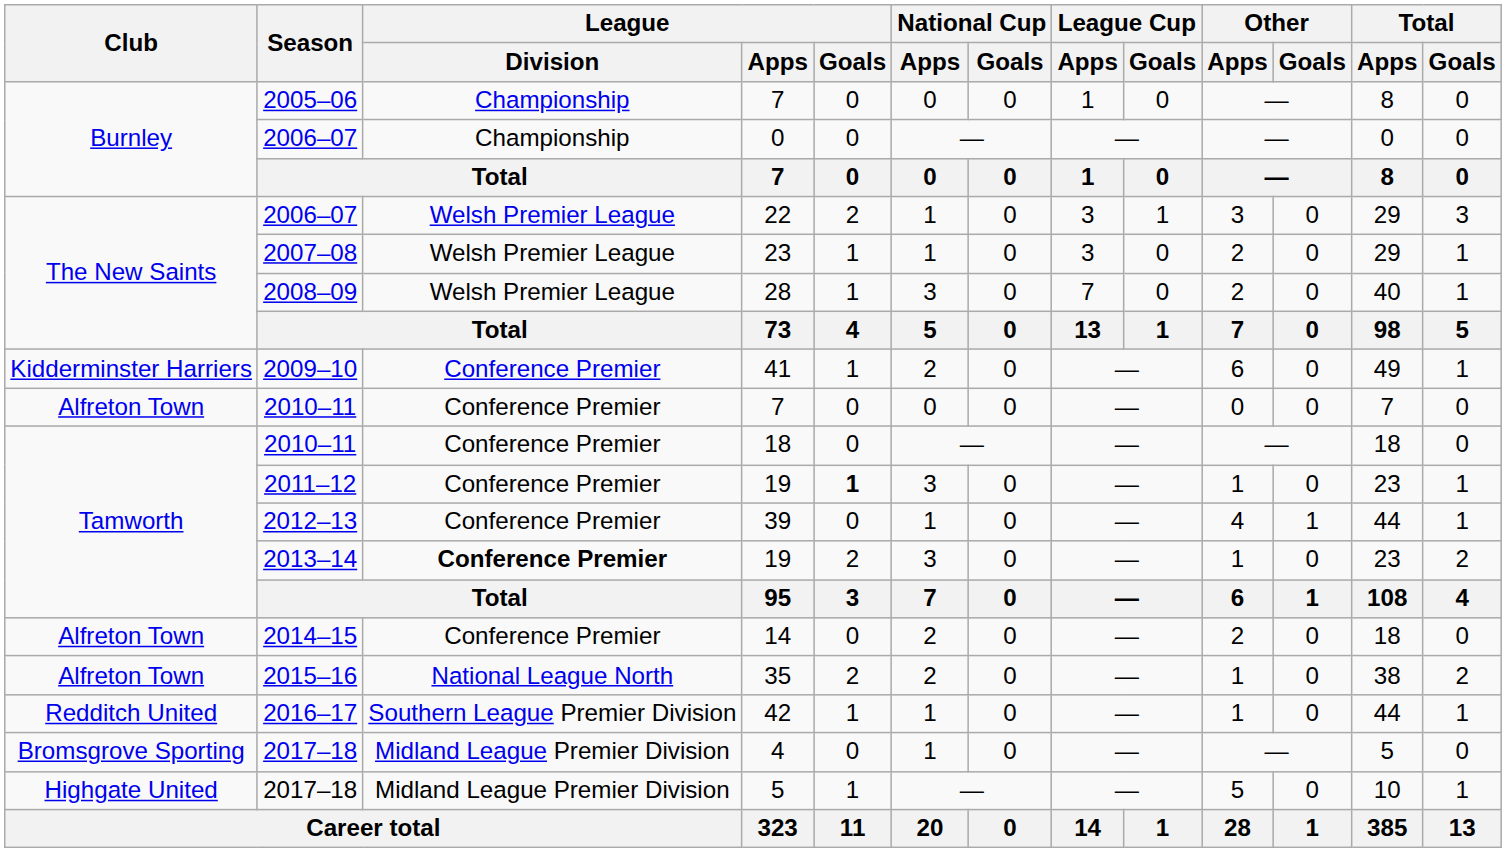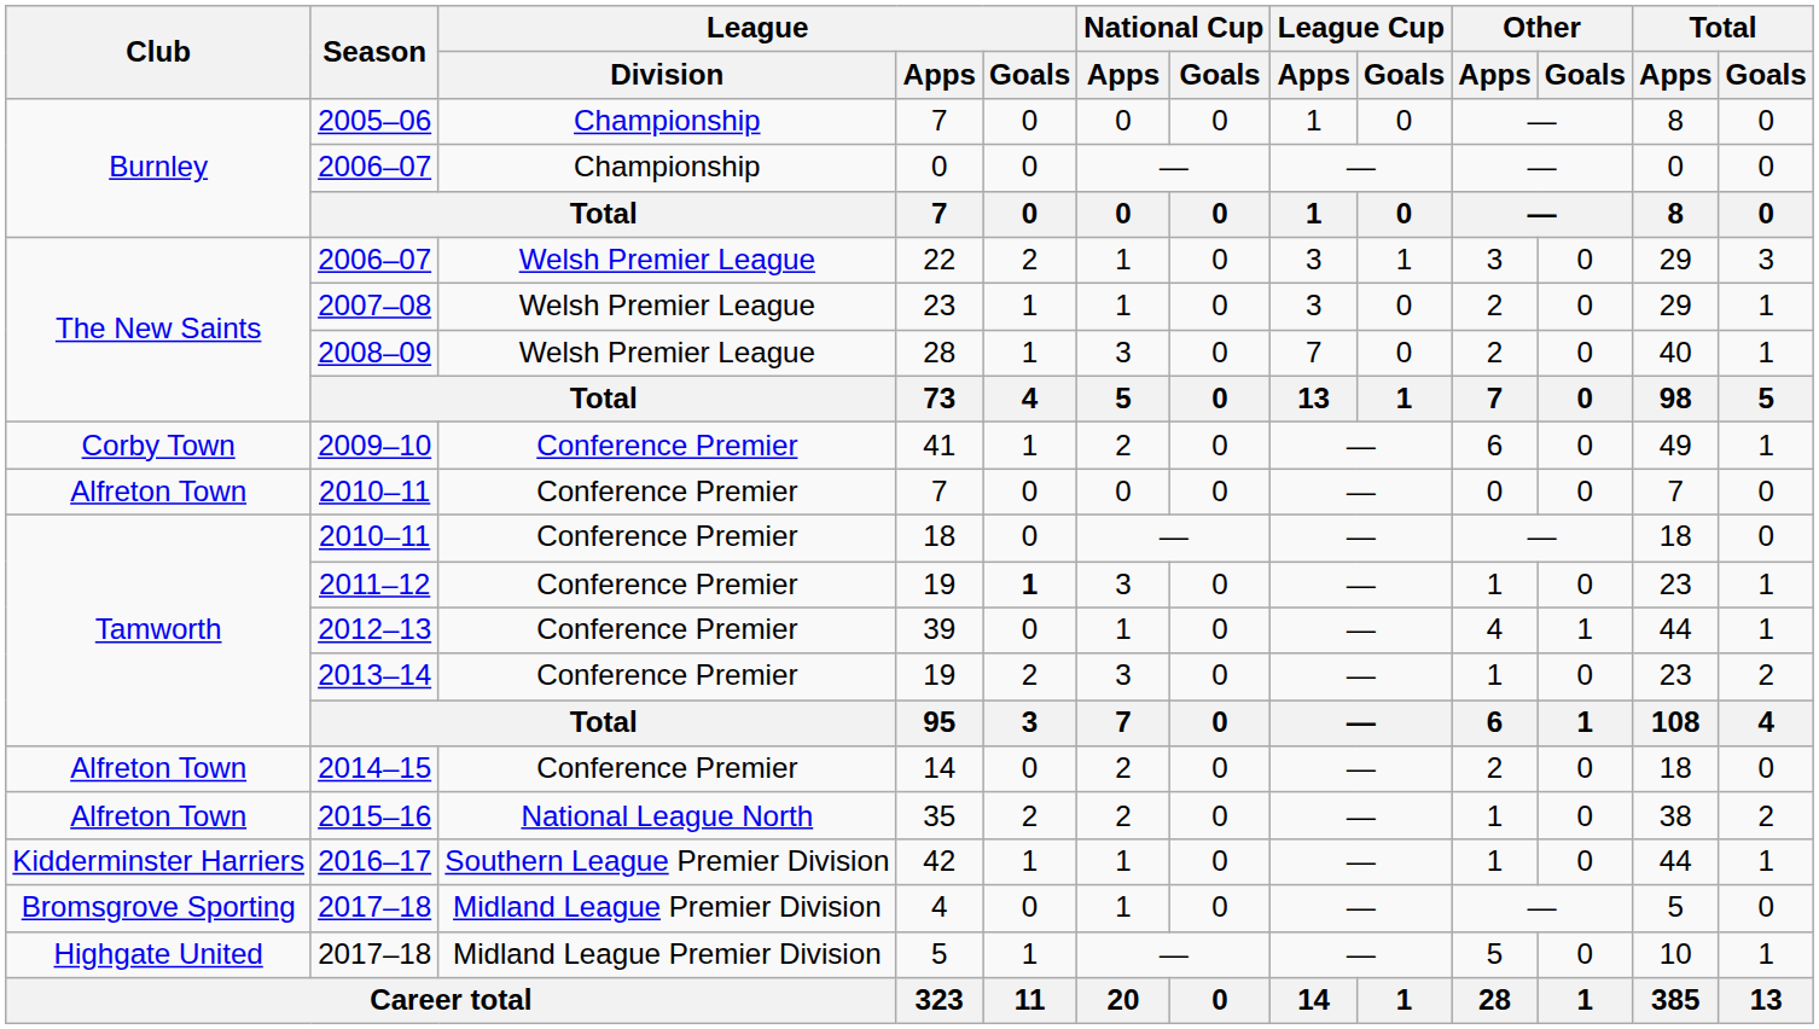 <table class=wikitable style=text-align:center>
 <tr>
 <th rowspan=2>Club</th>
 <th rowspan=2>Season</th>
 <th colspan=3>League</th>
 <th colspan=2>National Cup</th>
 <th colspan=2>League Cup</th>
 <th colspan=2>Other</th>
 <th colspan=2>Total</th>
 </tr>
 <tr>
 <th>Division</th>
 <th>Apps</th>
 <th>Goals</th>
 <th>Apps</th>
 <th>Goals</th>
 <th>Apps</th>
 <th>Goals</th>
 <th>Apps</th>
 <th>Goals</th>
 <th>Apps</th>
 <th>Goals</th>
 </tr>
 <tr>
 <td rowspan=3><a href='#'>Burnley</a></td>
 <td><a href='#'>2005–06</a></td>
 <td><a href='#'>Championship</a></td>
 <td>7</td>
 <td>0</td>
 <td>0</td>
 <td>0</td>
 <td>1</td>
 <td>0</td>
 <td colspan=2>—</td>
 <td>8</td>
 <td>0</td>
 </tr>
 <tr>
 <td><a href='#'>2006–07</a></td>
 <td>Championship</td>
 <td>0</td>
 <td>0</td>
 <td colspan=2>—</td>
 <td colspan=2>—</td>
 <td colspan=2>—</td>
 <td>0</td>
 <td>0</td>
 </tr>
 <tr>
 <th colspan=2>Total</th>
 <th>7</th>
 <th>0</th>
 <th>0</th>
 <th>0</th>
 <th>1</th>
 <th>0</th>
 <th colspan=2>—</th>
 <th>8</th>
 <th>0</th>
 </tr>
 <tr>
 <td rowspan=4><a href='#'>The New Saints</a></td>
 <td><a href='#'>2006–07</a></td>
 <td><a href='#'>Welsh Premier League</a></td>
 <td>22</td>
 <td>2</td>
 <td>1</td>
 <td>0</td>
 <td>3</td>
 <td>1</td>
 <td>3</td>
 <td>0</td>
 <td>29</td>
 <td>3</td>
 </tr>
 <tr>
 <td><a href='#'>2007–08</a></td>
 <td>Welsh Premier League</td>
 <td>23</td>
 <td>1</td>
 <td>1</td>
 <td>0</td>
 <td>3</td>
 <td>0</td>
 <td>2</td>
 <td>0</td>
 <td>29</td>
 <td>1</td>
 </tr>
 <tr>
 <td><a href='#'>2008–09</a></td>
 <td>Welsh Premier League</td>
 <td>28</td>
 <td>1</td>
 <td>3</td>
 <td>0</td>
 <td>7</td>
 <td>0</td>
 <td>2</td>
 <td>0</td>
 <td>40</td>
 <td>1</td>
 </tr>
 <tr>
 <th colspan=2>Total</th>
 <th>73</th>
 <th>4</th>
 <th>5</th>
 <th>0</th>
 <th>13</th>
 <th>1</th>
 <th>7</th>
 <th>0</th>
 <th>98</th>
 <th>5</th>
 </tr>
 <tr>
-<td><a href='#'>Kidderminster Harriers</a></td>
+<td><a href='#'>Corby Town</a></td>
 <td><a href='#'>2009–10</a></td>
 <td><a href='#'>Conference Premier</a></td>
 <td>41</td>
 <td>1</td>
 <td>2</td>
 <td>0</td>
 <td colspan=2>—</td>
 <td>6</td>
 <td>0</td>
 <td>49</td>
 <td>1</td>
 </tr>
 <tr>
 <td><a href='#'>Alfreton Town</a></td>
 <td><a href='#'>2010–11</a></td>
 <td>Conference Premier</td>
 <td>7</td>
 <td>0</td>
 <td>0</td>
 <td>0</td>
 <td colspan=2>—</td>
 <td>0</td>
 <td>0</td>
 <td>7</td>
 <td>0</td>
 </tr>
 <tr>
 <td rowspan=5><a href='#'>Tamworth</a></td>
 <td><a href='#'>2010–11</a></td>
 <td>Conference Premier</td>
 <td>18</td>
 <td>0</td>
 <td colspan=2>—</td>
 <td colspan=2>—</td>
 <td colspan=2>—</td>
 <td>18</td>
 <td>0</td>
 </tr>
 <tr>
 <td><a href='#'>2011–12</a></td>
 <td>Conference Premier</td>
 <td>19</td>
 <td><strong>1</strong></td>
 <td>3</td>
 <td>0</td>
 <td colspan=2>—</td>
 <td>1</td>
 <td>0</td>
 <td>23</td>
 <td>1</td>
 </tr>
 <tr>
 <td><a href='#'>2012–13</a></td>
 <td>Conference Premier</td>
 <td>39</td>
 <td>0</td>
 <td>1</td>
 <td>0</td>
 <td colspan=2>—</td>
 <td>4</td>
 <td>1</td>
 <td>44</td>
 <td>1</td>
 </tr>
 <tr>
 <td><a href='#'>2013–14</a></td>
-<td><strong>Conference Premier</strong></td>
+<td>Conference Premier</td>
 <td>19</td>
 <td>2</td>
 <td>3</td>
 <td>0</td>
 <td colspan=2>—</td>
 <td>1</td>
 <td>0</td>
 <td>23</td>
 <td>2</td>
 </tr>
 <tr>
 <th colspan=2>Total</th>
 <th>95</th>
 <th>3</th>
 <th>7</th>
 <th>0</th>
 <th colspan=2>—</th>
 <th>6</th>
 <th>1</th>
 <th>108</th>
 <th>4</th>
 </tr>
 <tr>
 <td><a href='#'>Alfreton Town</a></td>
 <td><a href='#'>2014–15</a></td>
 <td>Conference Premier</td>
 <td>14</td>
 <td>0</td>
 <td>2</td>
 <td>0</td>
 <td colspan=2>—</td>
 <td>2</td>
 <td>0</td>
 <td>18</td>
 <td>0</td>
 </tr>
 <tr>
 <td><a href='#'>Alfreton Town</a></td>
 <td><a href='#'>2015–16</a></td>
 <td><a href='#'>National League North</a></td>
 <td>35</td>
 <td>2</td>
 <td>2</td>
 <td>0</td>
 <td colspan=2>—</td>
 <td>1</td>
 <td>0</td>
 <td>38</td>
 <td>2</td>
 </tr>
 <tr>
-<td><a href='#'>Redditch United</a></td>
+<td><a href='#'>Kidderminster Harriers</a></td>
 <td><a href='#'>2016–17</a></td>
 <td><a href='#'>Southern League</a> Premier Division</td>
 <td>42</td>
 <td>1</td>
 <td>1</td>
 <td>0</td>
 <td colspan=2>—</td>
 <td>1</td>
 <td>0</td>
 <td>44</td>
 <td>1</td>
 </tr>
 <tr>
 <td><a href='#'>Bromsgrove Sporting</a></td>
 <td><a href='#'>2017–18</a></td>
 <td><a href='#'>Midland League</a> Premier Division</td>
 <td>4</td>
 <td>0</td>
 <td>1</td>
 <td>0</td>
 <td colspan=2>—</td>
 <td colspan=2>—</td>
 <td>5</td>
 <td>0</td>
 </tr>
 <tr>
 <td><a href='#'>Highgate United</a></td>
 <td>2017–18</td>
 <td>Midland League Premier Division</td>
 <td>5</td>
 <td>1</td>
 <td colspan=2>—</td>
 <td colspan=2>—</td>
 <td>5</td>
 <td>0</td>
 <td>10</td>
 <td>1</td>
 </tr>
 <tr>
 <th colspan=3>Career total</th>
 <th>323</th>
 <th>11</th>
 <th>20</th>
 <th>0</th>
 <th>14</th>
 <th>1</th>
 <th>28</th>
 <th>1</th>
 <th>385</th>
 <th>13</th>
 </tr>
 </table>
